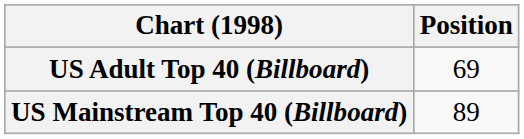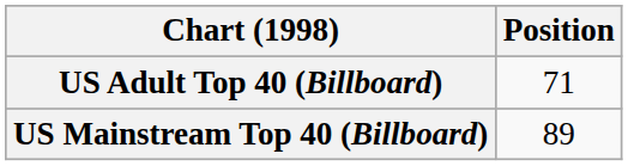 <table class="wikitable plainrowheaders" style="text-align:center">
 <tr>
 <th>Chart (1998)</th>
 <th>Position</th>
 </tr>
 <tr>
 <th scope="row">US Adult Top 40 (<em>Billboard</em>)</th>
-<td>69</td>
+<td>71</td>
 </tr>
 <tr>
 <th scope="row">US Mainstream Top 40 (<em>Billboard</em>)</th>
 <td>89</td>
 </tr>
 </table>
